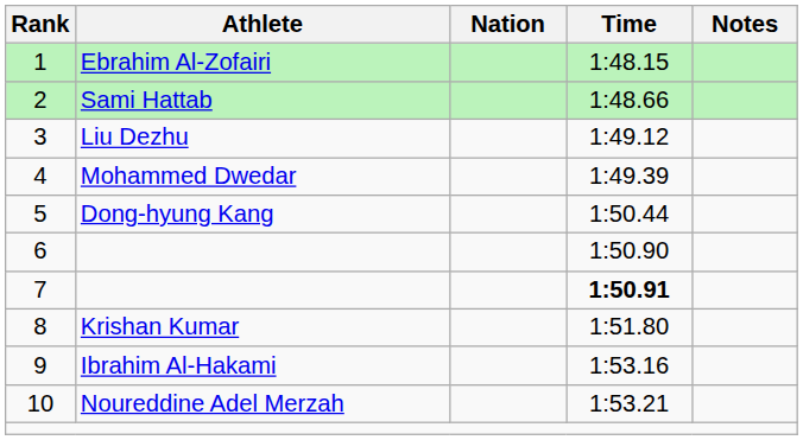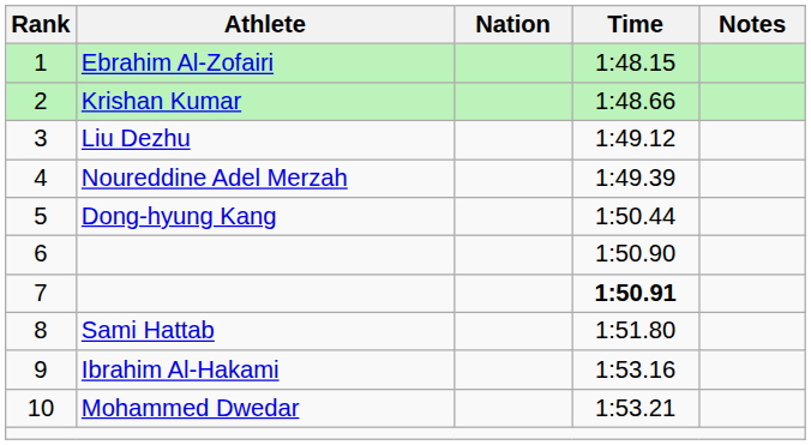 <table class="wikitable sortable" style="text-align:center;width: 60%;">
 <tr>
 <th scope="col" style="width: 10px;">Rank</th>
 <th scope="col">Athlete</th>
 <th scope="col">Nation</th>
 <th scope="col">Time</th>
 <th scope="col">Notes</th>
 </tr>
 <tr bgcolor=bbf3bb>
 <td>1</td>
 <td align="left"><a href='#'>Ebrahim Al-Zofairi</a></td>
 <td align="left"></td>
 <td>1:48.15</td>
 <td></td>
 </tr>
 <tr bgcolor=bbf3bb>
 <td>2</td>
-<td align="left"><a href='#'>Sami Hattab</a></td>
+<td align="left"><a href='#'>Krishan Kumar</a></td>
 <td align="left"></td>
 <td>1:48.66</td>
 <td></td>
 </tr>
 <tr>
 <td>3</td>
 <td align="left"><a href='#'>Liu Dezhu</a></td>
 <td align="left"></td>
 <td>1:49.12</td>
 <td></td>
 </tr>
 <tr>
 <td>4</td>
-<td align="left"><a href='#'>Mohammed Dwedar</a></td>
+<td align="left"><a href='#'>Noureddine Adel Merzah</a></td>
 <td align="left"></td>
 <td>1:49.39</td>
 <td></td>
 </tr>
 <tr>
 <td>5</td>
 <td align="left"><a href='#'>Dong-hyung Kang</a></td>
 <td align="left"></td>
 <td>1:50.44</td>
 <td></td>
 </tr>
 <tr>
 <td>6</td>
 <td align="left"></td>
 <td align="left"></td>
 <td>1:50.90</td>
 <td></td>
 </tr>
 <tr>
 <td>7</td>
 <td align="left"></td>
 <td align="left"></td>
 <td><strong>1:50.91</strong></td>
 <td></td>
 </tr>
 <tr>
 <td>8</td>
-<td align="left"><a href='#'>Krishan Kumar</a></td>
+<td align="left"><a href='#'>Sami Hattab</a></td>
 <td align="left"></td>
 <td>1:51.80</td>
 <td></td>
 </tr>
 <tr>
 <td>9</td>
 <td align="left"><a href='#'>Ibrahim Al-Hakami</a></td>
 <td align="left"></td>
 <td>1:53.16</td>
 <td></td>
 </tr>
 <tr>
 <td>10</td>
-<td align="left"><a href='#'>Noureddine Adel Merzah</a></td>
+<td align="left"><a href='#'>Mohammed Dwedar</a></td>
 <td align="left"></td>
 <td>1:53.21</td>
 <td></td>
 </tr>
 <tr class="sortbottom">
 <td colspan="5"></td>
 </tr>
 </table>
